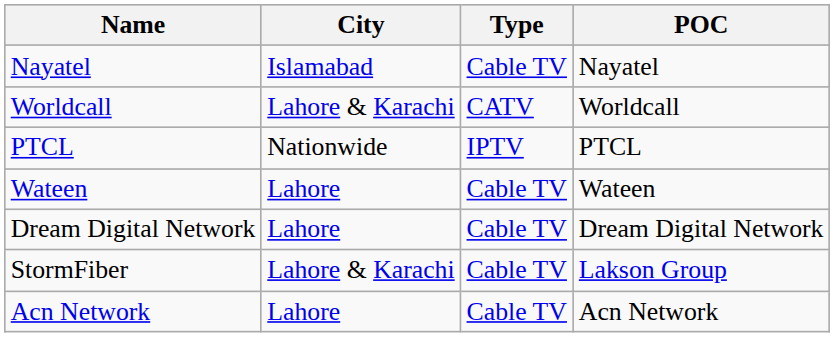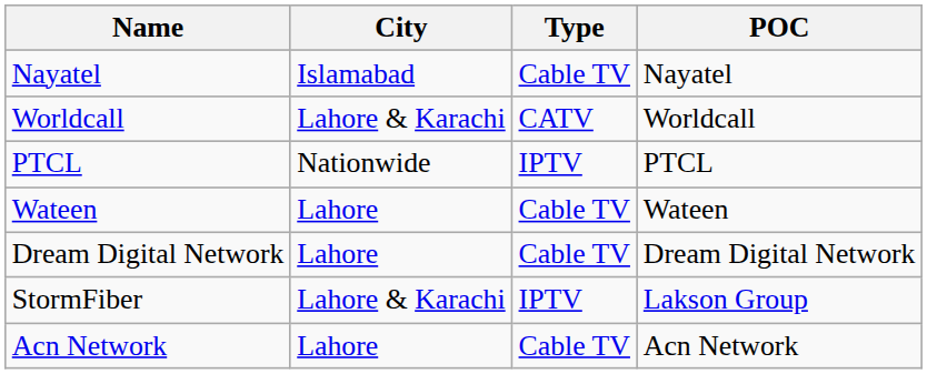 <table class="wikitable">
 <tr>
 <th>Name</th>
 <th>City</th>
 <th>Type</th>
 <th>POC</th>
 </tr>
 <tr>
 <td><a href='#'>Nayatel</a></td>
 <td><a href='#'>Islamabad</a></td>
 <td><a href='#'>Cable TV</a></td>
 <td>Nayatel</td>
 </tr>
 <tr>
 <td><a href='#'>Worldcall</a></td>
 <td><a href='#'>Lahore</a> & <a href='#'>Karachi</a></td>
 <td><a href='#'>CATV</a></td>
 <td>Worldcall</td>
 </tr>
 <tr>
 <td><a href='#'>PTCL</a></td>
 <td>Nationwide</td>
 <td><a href='#'>IPTV</a></td>
 <td>PTCL</td>
 </tr>
 <tr>
 <td><a href='#'>Wateen</a></td>
 <td><a href='#'>Lahore</a></td>
 <td><a href='#'>Cable TV</a></td>
 <td>Wateen</td>
 </tr>
 <tr>
 <td>Dream Digital Network</td>
 <td><a href='#'>Lahore</a></td>
 <td><a href='#'>Cable TV</a></td>
 <td>Dream Digital Network</td>
 </tr>
 <tr>
 <td>StormFiber</td>
 <td><a href='#'>Lahore</a> & <a href='#'>Karachi</a></td>
-<td><a href='#'>Cable TV</a></td>
+<td><a href='#'>IPTV</a></td>
 <td><a href='#'>Lakson Group</a></td>
 </tr>
 <tr>
 <td><a href='#'>Acn Network</a></td>
 <td><a href='#'>Lahore</a></td>
 <td><a href='#'>Cable TV</a></td>
 <td>Acn Network</td>
 </tr>
 </table>
